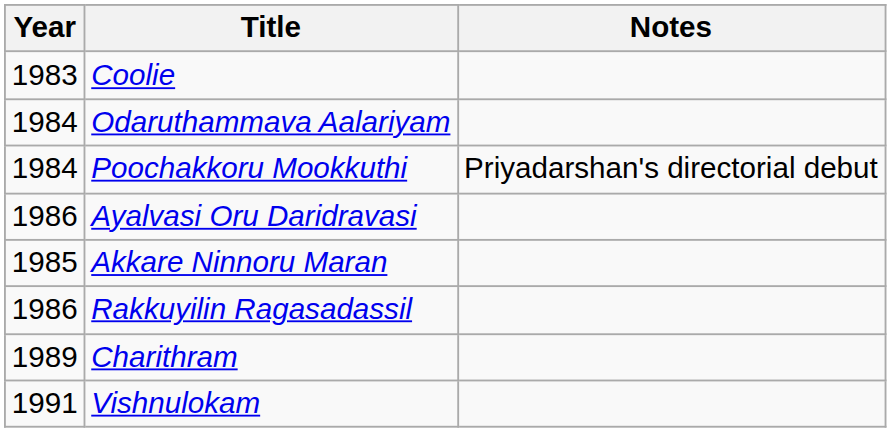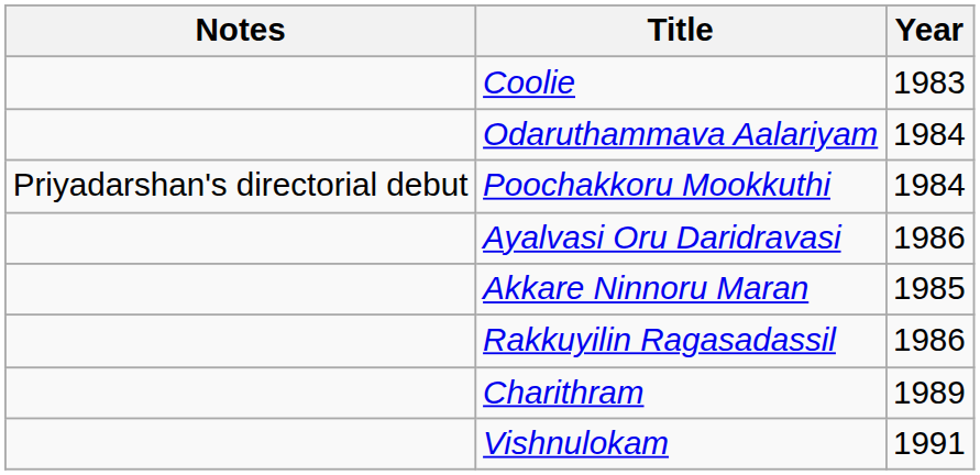 <table class="wikitable sortable">
 <tr>
+<th>Notes</th>
+<th>Title</th>
 <th>Year</th>
-<th>Title</th>
-<th>Notes</th>
 </tr>
 <tr>
+<td></td>
+<td><em><a href='#'>Coolie</a></em></td>
 <td>1983</td>
-<td><em><a href='#'>Coolie</a></em></td>
-<td></td>
 </tr>
 <tr>
+<td></td>
+<td><em><a href='#'>Odaruthammava Aalariyam</a></em></td>
 <td>1984</td>
-<td><em><a href='#'>Odaruthammava Aalariyam</a></em></td>
-<td></td>
 </tr>
 <tr>
+<td>Priyadarshan's directorial debut</td>
+<td><em><a href='#'>Poochakkoru Mookkuthi</a></em></td>
 <td>1984</td>
-<td><em><a href='#'>Poochakkoru Mookkuthi</a></em></td>
-<td>Priyadarshan's directorial debut</td>
 </tr>
 <tr>
+<td></td>
+<td><em><a href='#'>Ayalvasi Oru Daridravasi</a></em></td>
 <td>1986</td>
-<td><em><a href='#'>Ayalvasi Oru Daridravasi</a></em></td>
-<td></td>
 </tr>
 <tr>
+<td></td>
+<td><em><a href='#'>Akkare Ninnoru Maran</a></em></td>
 <td>1985</td>
-<td><em><a href='#'>Akkare Ninnoru Maran</a></em></td>
-<td></td>
 </tr>
 <tr>
+<td></td>
+<td><em><a href='#'>Rakkuyilin Ragasadassil</a></em></td>
 <td>1986</td>
-<td><em><a href='#'>Rakkuyilin Ragasadassil</a></em></td>
-<td></td>
 </tr>
 <tr>
+<td></td>
+<td><em><a href='#'>Charithram</a></em></td>
 <td>1989</td>
-<td><em><a href='#'>Charithram</a></em></td>
-<td></td>
 </tr>
 <tr>
+<td></td>
+<td><em><a href='#'>Vishnulokam</a></em></td>
 <td>1991</td>
-<td><em><a href='#'>Vishnulokam</a></em></td>
-<td></td>
 </tr>
 </table>
